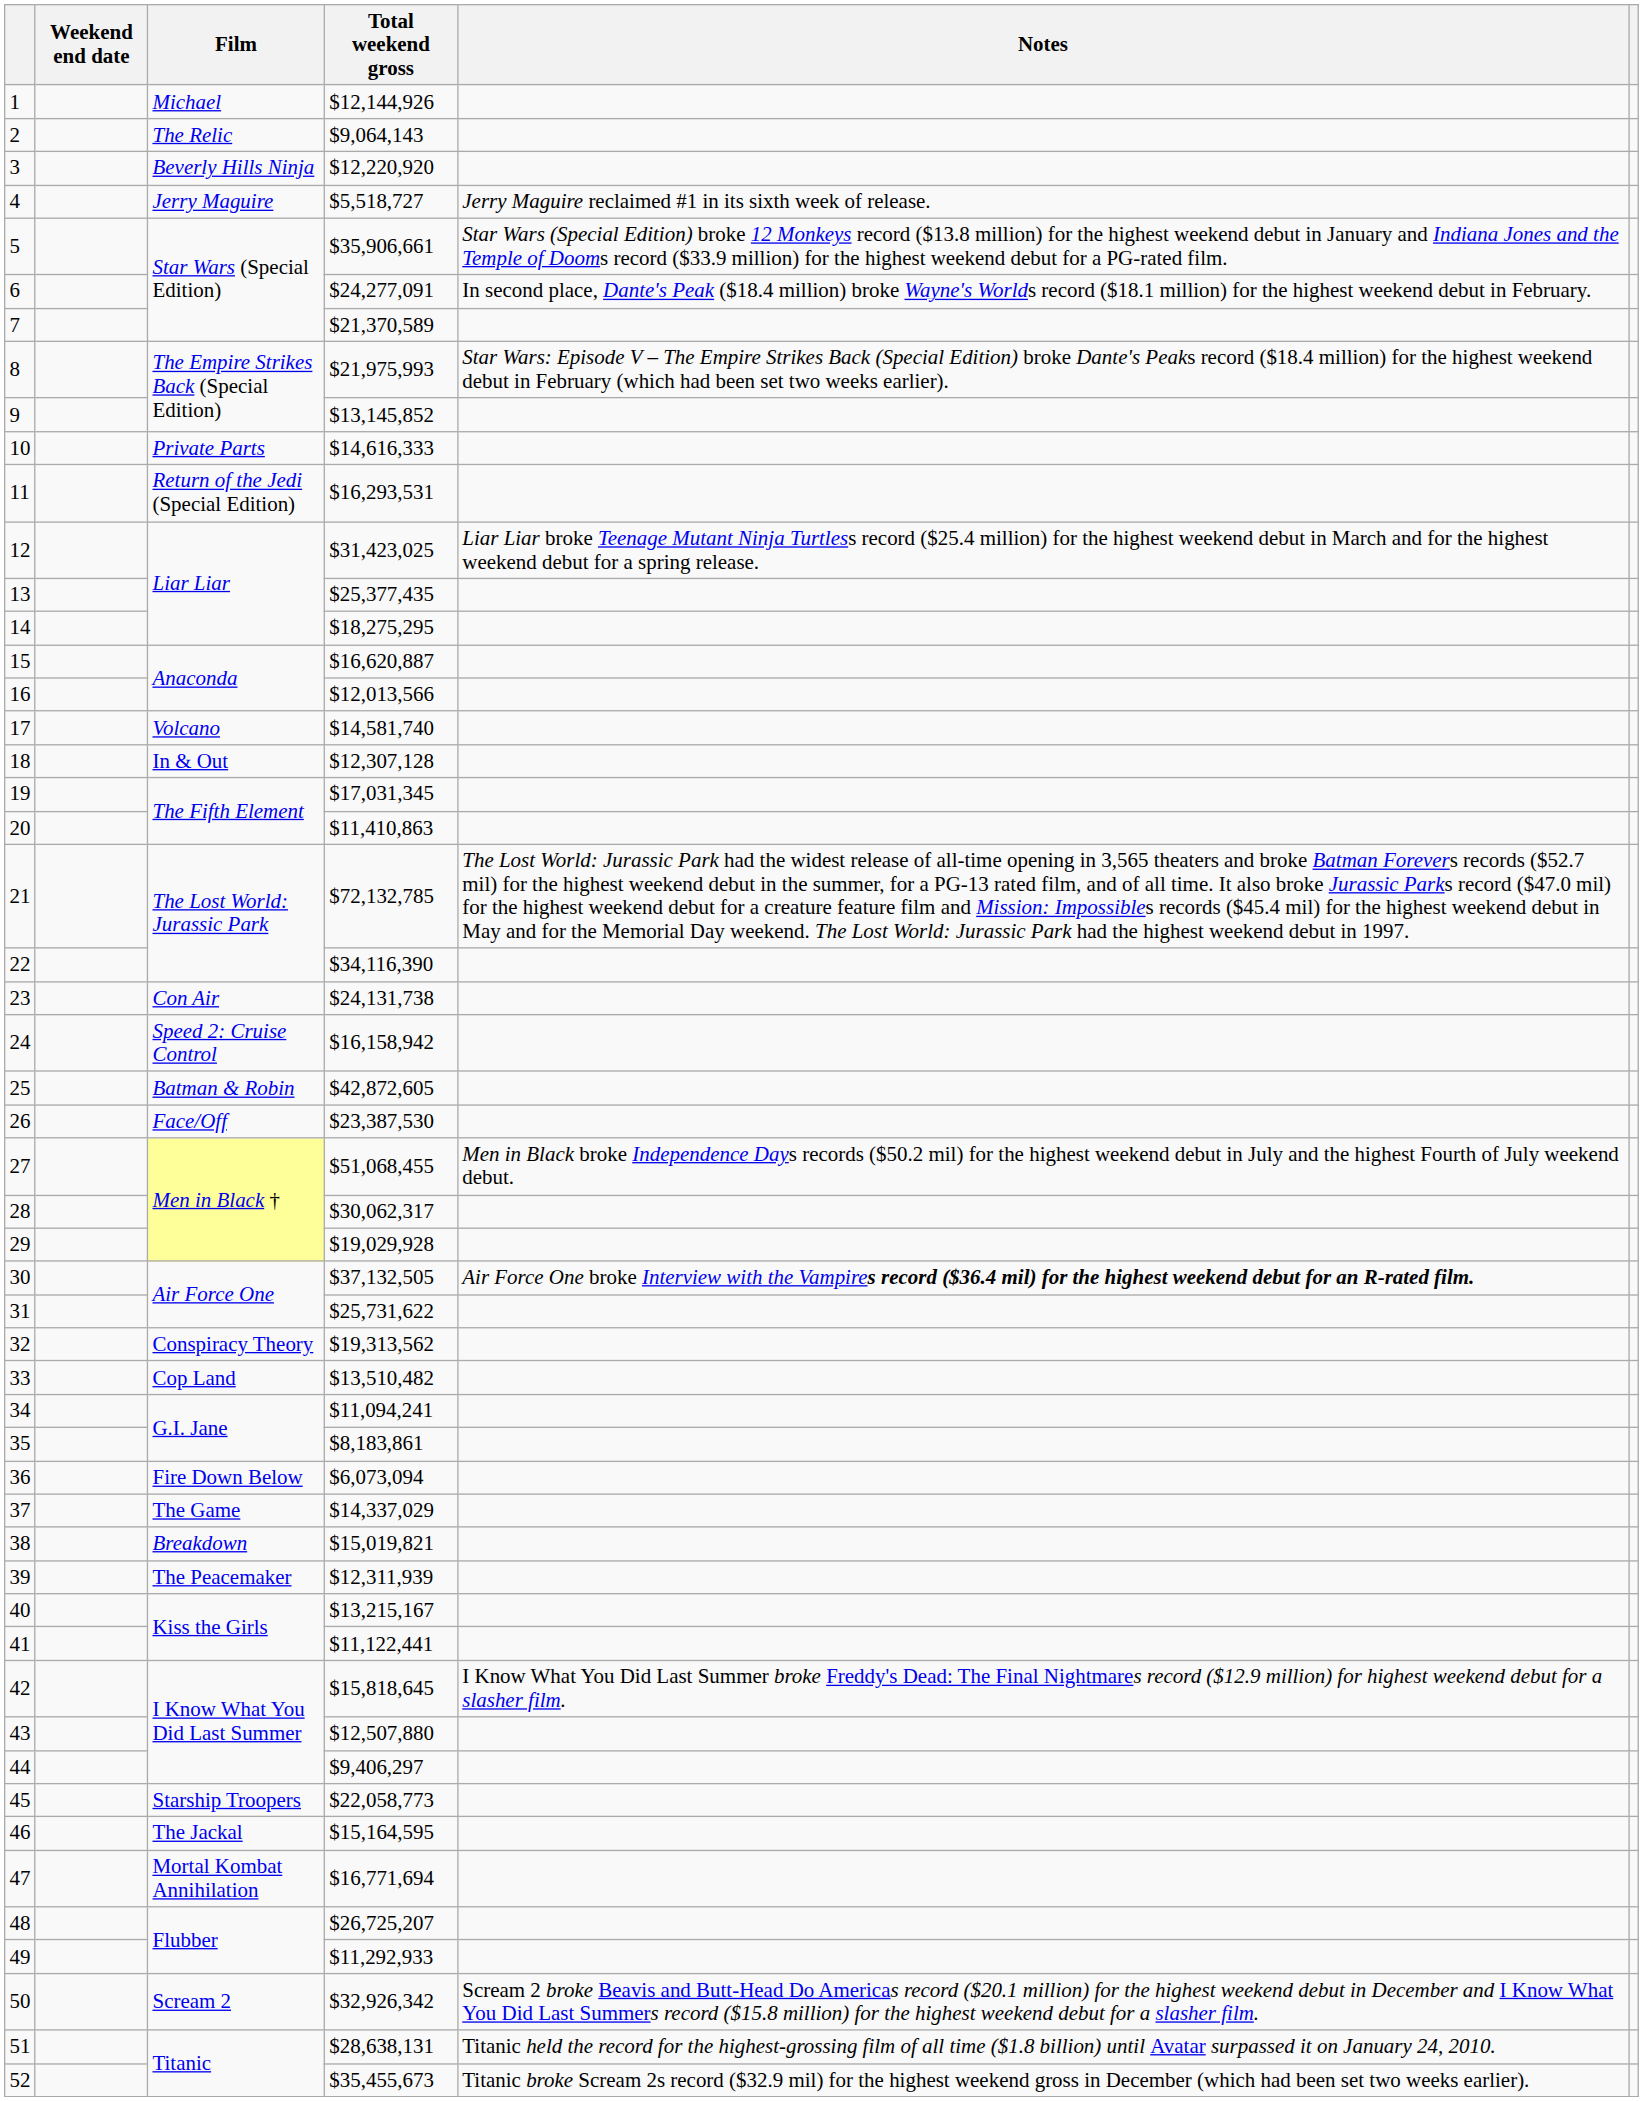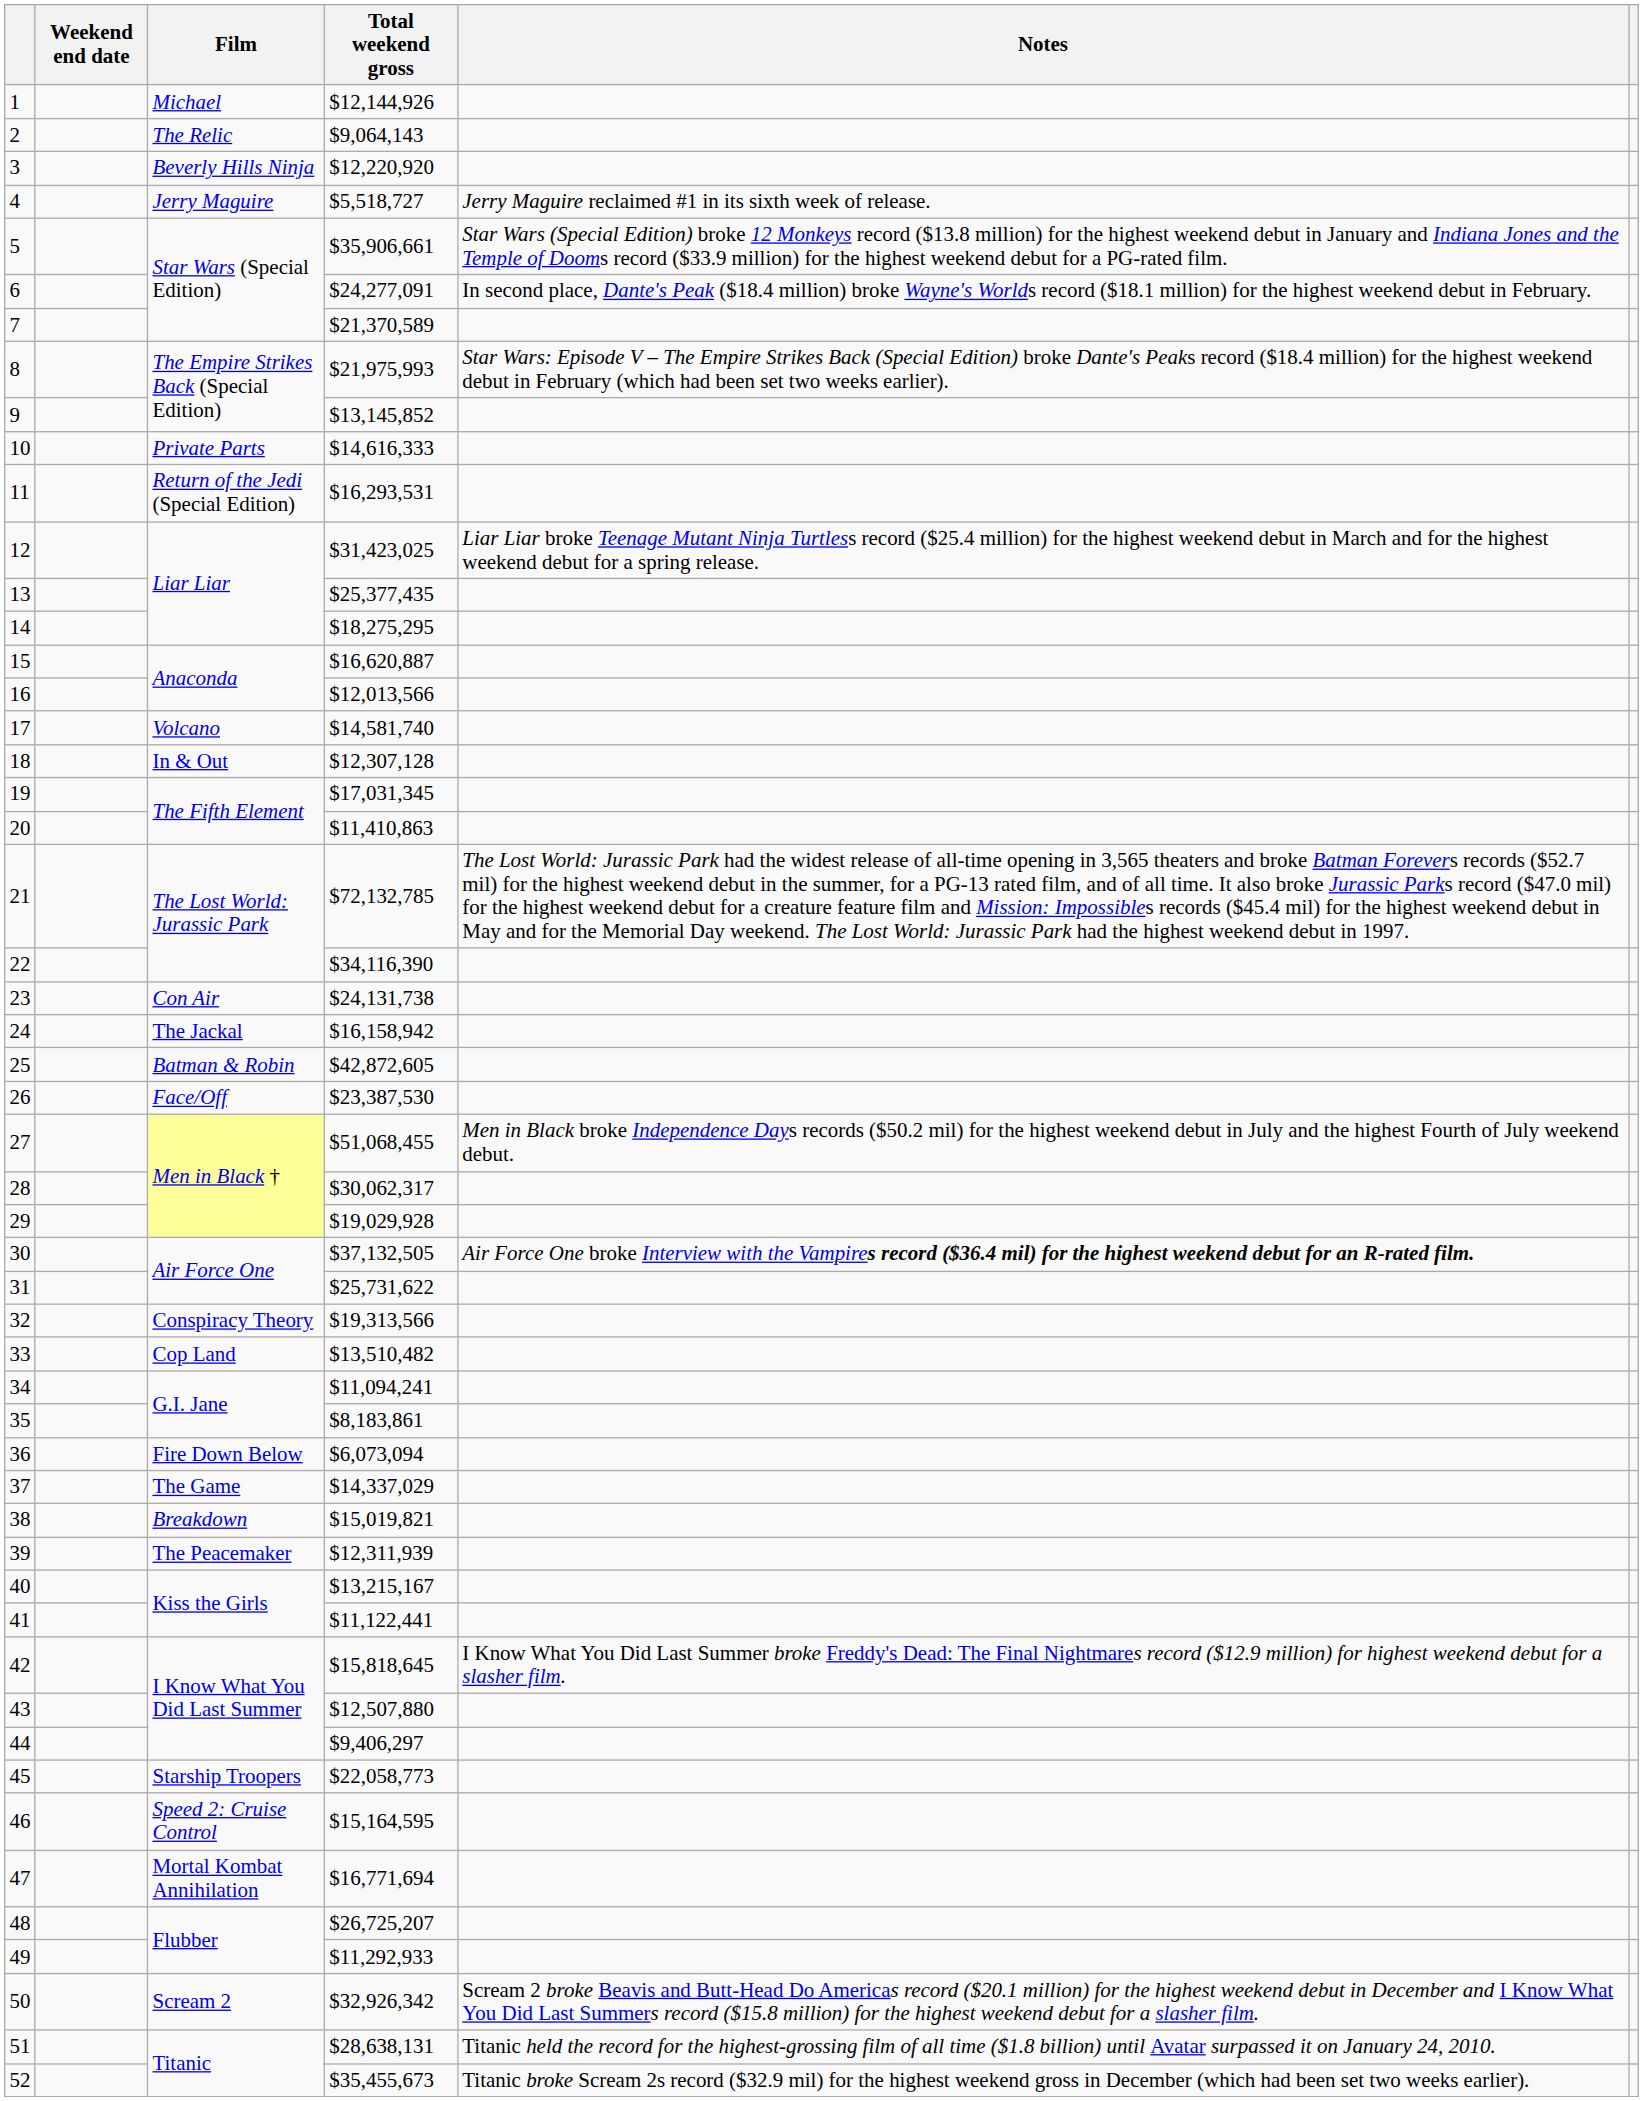 <table class="wikitable sortable">
 <tr>
 <th></th>
 <th>Weekend end date</th>
 <th>Film</th>
 <th>Total weekend gross</th>
 <th>Notes</th>
 <th class="unsortable"></th>
 </tr>
 <tr>
 <td>1</td>
 <td></td>
 <td><em><a href='#'>Michael</a></em></td>
 <td>$12,144,926</td>
 <td></td>
 <td></td>
 </tr>
 <tr>
 <td>2</td>
 <td></td>
 <td><em><a href='#'>The Relic</a></em></td>
 <td>$9,064,143</td>
 <td></td>
 <td></td>
 </tr>
 <tr>
 <td>3</td>
 <td></td>
 <td><em><a href='#'>Beverly Hills Ninja</a></em></td>
 <td>$12,220,920</td>
 <td></td>
 <td></td>
 </tr>
 <tr>
 <td>4</td>
 <td></td>
 <td><em><a href='#'>Jerry Maguire</a></em></td>
 <td>$5,518,727</td>
 <td><em>Jerry Maguire</em> reclaimed #1 in its sixth week of release.</td>
 <td></td>
 </tr>
 <tr>
 <td>5</td>
 <td></td>
 <td rowspan="3"><em><a href='#'>Star Wars</a></em> (Special Edition)</td>
 <td>$35,906,661</td>
 <td><em>Star Wars (Special Edition)</em> broke <em><a href='#'>12 Monkeys</a></em> record ($13.8 million) for the highest weekend debut in January and <em><a href='#'>Indiana Jones and the Temple of Doom</a></em>s record ($33.9 million) for the highest weekend debut for a PG-rated film.</td>
 <td></td>
 </tr>
 <tr>
 <td>6</td>
 <td></td>
 <td>$24,277,091</td>
 <td>In second place, <em><a href='#'>Dante's Peak</a></em> ($18.4 million) broke <em><a href='#'>Wayne's World</a></em>s record ($18.1 million) for the highest weekend debut in February.</td>
 <td></td>
 </tr>
 <tr>
 <td>7</td>
 <td></td>
 <td>$21,370,589</td>
 <td></td>
 <td></td>
 </tr>
 <tr>
 <td>8</td>
 <td></td>
 <td rowspan="2"><em><a href='#'>The Empire Strikes Back</a></em> (Special Edition)</td>
 <td>$21,975,993</td>
 <td><em>Star Wars: Episode V – The Empire Strikes Back (Special Edition)</em> broke <em>Dante's Peak</em>s record ($18.4 million) for the highest weekend debut in February (which had been set two weeks earlier).</td>
 <td></td>
 </tr>
 <tr>
 <td>9</td>
 <td></td>
 <td>$13,145,852</td>
 <td></td>
 <td></td>
 </tr>
 <tr>
 <td>10</td>
 <td></td>
 <td><em><a href='#'>Private Parts</a></em></td>
 <td>$14,616,333</td>
 <td></td>
 <td></td>
 </tr>
 <tr>
 <td>11</td>
 <td></td>
 <td><em><a href='#'>Return of the Jedi</a></em> (Special Edition)</td>
 <td>$16,293,531</td>
 <td></td>
 <td></td>
 </tr>
 <tr>
 <td>12</td>
 <td></td>
 <td rowspan="3"><em><a href='#'>Liar Liar</a></em></td>
 <td>$31,423,025</td>
 <td><em>Liar Liar</em> broke <em><a href='#'>Teenage Mutant Ninja Turtles</a></em>s record ($25.4 million) for the highest weekend debut in March and for the highest weekend debut for a spring release.</td>
 <td></td>
 </tr>
 <tr>
 <td>13</td>
 <td></td>
 <td>$25,377,435</td>
 <td></td>
 <td></td>
 </tr>
 <tr>
 <td>14</td>
 <td></td>
 <td>$18,275,295</td>
 <td></td>
 <td></td>
 </tr>
 <tr>
 <td>15</td>
 <td></td>
 <td rowspan="2"><em><a href='#'>Anaconda</a></em></td>
 <td>$16,620,887</td>
 <td></td>
 <td></td>
 </tr>
 <tr>
 <td>16</td>
 <td></td>
 <td>$12,013,566</td>
 <td></td>
 <td></td>
 </tr>
 <tr>
 <td>17</td>
 <td></td>
 <td><em><a href='#'>Volcano</a></em></td>
 <td>$14,581,740</td>
 <td></td>
 <td></td>
 </tr>
 <tr>
 <td>18</td>
 <td></td>
 <td></em><a href='#'>In & Out</a><em></td>
 <td>$12,307,128</td>
 <td></td>
 <td></td>
 </tr>
 <tr>
 <td>19</td>
 <td></td>
 <td rowspan="2"><em><a href='#'>The Fifth Element</a></em></td>
 <td>$17,031,345</td>
 <td></td>
 <td></td>
 </tr>
 <tr>
 <td>20</td>
 <td></td>
 <td>$11,410,863</td>
 <td></td>
 <td></td>
 </tr>
 <tr>
 <td>21</td>
 <td></td>
 <td rowspan="2"><em><a href='#'>The Lost World: Jurassic Park</a></em></td>
 <td>$72,132,785</td>
 <td><em>The Lost World: Jurassic Park</em> had the widest release of all-time opening in 3,565 theaters and broke <em><a href='#'>Batman Forever</a></em>s records ($52.7 mil) for the highest weekend debut in the summer, for a PG-13 rated film, and of all time. It also broke <em><a href='#'>Jurassic Park</a></em>s record ($47.0 mil) for the highest weekend debut for a creature feature film and <em><a href='#'>Mission: Impossible</a></em>s records ($45.4 mil) for the highest weekend debut in May and for the Memorial Day weekend. <em>The Lost World: Jurassic Park</em> had the highest weekend debut in 1997.</td>
 <td></td>
 </tr>
 <tr>
 <td>22</td>
 <td></td>
 <td>$34,116,390</td>
 <td></td>
 <td></td>
 </tr>
 <tr>
 <td>23</td>
 <td></td>
 <td><em><a href='#'>Con Air</a></em></td>
 <td>$24,131,738</td>
 <td></td>
 <td></td>
 </tr>
 <tr>
 <td>24</td>
 <td></td>
-<td><em><a href='#'>Speed 2: Cruise Control</a></em></td>
+<td></em><a href='#'>The Jackal</a><em></td>
 <td>$16,158,942</td>
 <td></td>
 <td></td>
 </tr>
 <tr>
 <td>25</td>
 <td></td>
 <td><em><a href='#'>Batman & Robin</a></em></td>
 <td>$42,872,605</td>
 <td></td>
 <td></td>
 </tr>
 <tr>
 <td>26</td>
 <td></td>
 <td><em><a href='#'>Face/Off</a></em></td>
 <td>$23,387,530</td>
 <td></td>
 <td></td>
 </tr>
 <tr>
 <td>27</td>
 <td></td>
 <td rowspan="3" style="background-color:#FFFF99"><em><a href='#'>Men in Black</a></em> †</td>
 <td>$51,068,455</td>
 <td><em>Men in Black</em> broke <em><a href='#'>Independence Day</a></em>s records ($50.2 mil) for the highest weekend debut in July and the highest Fourth of July weekend debut.</td>
 <td></td>
 </tr>
 <tr>
 <td>28</td>
 <td></td>
 <td>$30,062,317</td>
 <td></td>
 <td></td>
 </tr>
 <tr>
 <td>29</td>
 <td></td>
 <td>$19,029,928</td>
 <td></td>
 <td></td>
 </tr>
 <tr>
 <td>30</td>
 <td></td>
 <td rowspan="2"><em><a href='#'>Air Force One</a></em></td>
 <td>$37,132,505</td>
 <td><em>Air Force One</em> broke <em><a href='#'>Interview with the Vampire</a><strong>s record ($36.4 mil) for the highest weekend debut for an R-rated film.</td>
 <td></td>
 </tr>
 <tr>
 <td>31</td>
 <td></td>
 <td>$25,731,622</td>
 <td></td>
 <td></td>
 </tr>
 <tr>
 <td>32</td>
 <td></td>
 <td></em><a href='#'>Conspiracy Theory</a><em></td>
-<td>$19,313,562</td>
+<td>$19,313,566</td>
 <td></td>
 <td></td>
 </tr>
 <tr>
 <td>33</td>
 <td></td>
 <td></em><a href='#'>Cop Land</a><em></td>
 <td>$13,510,482</td>
 <td></td>
 <td></td>
 </tr>
 <tr>
 <td>34</td>
 <td></td>
 <td rowspan="2"></em><a href='#'>G.I. Jane</a><em></td>
 <td>$11,094,241</td>
 <td></td>
 <td></td>
 </tr>
 <tr>
 <td>35</td>
 <td></td>
 <td>$8,183,861</td>
 <td></td>
 <td></td>
 </tr>
 <tr>
 <td>36</td>
 <td></td>
 <td></em><a href='#'>Fire Down Below</a><em></td>
 <td>$6,073,094</td>
 <td></td>
 <td></td>
 </tr>
 <tr>
 <td>37</td>
 <td></td>
 <td></em><a href='#'>The Game</a><em></td>
 <td>$14,337,029</td>
 <td></td>
 <td></td>
 </tr>
 <tr>
 <td>38</td>
 <td></td>
 <td><em><a href='#'>Breakdown</a></em></td>
 <td>$15,019,821</td>
 <td></td>
 <td></td>
 </tr>
 <tr>
 <td>39</td>
 <td></td>
 <td></em><a href='#'>The Peacemaker</a><em></td>
 <td>$12,311,939</td>
 <td></td>
 <td></td>
 </tr>
 <tr>
 <td>40</td>
 <td></td>
 <td rowspan="2"></em><a href='#'>Kiss the Girls</a><em></td>
 <td>$13,215,167</td>
 <td></td>
 <td></td>
 </tr>
 <tr>
 <td>41</td>
 <td></td>
 <td>$11,122,441</td>
 <td></td>
 <td></td>
 </tr>
 <tr>
 <td>42</td>
 <td></td>
 <td rowspan="3"></em><a href='#'>I Know What You Did Last Summer</a><em></td>
 <td>$15,818,645</td>
 <td></em>I Know What You Did Last Summer<em> broke </em><a href='#'>Freddy's Dead: The Final Nightmare</a><em>s record ($12.9 million) for highest weekend debut for a <a href='#'>slasher film</a>.</td>
 <td></td>
 </tr>
 <tr>
 <td>43</td>
 <td></td>
 <td>$12,507,880</td>
 <td></td>
 <td></td>
 </tr>
 <tr>
 <td>44</td>
 <td></td>
 <td>$9,406,297</td>
 <td></td>
 <td></td>
 </tr>
 <tr>
 <td>45</td>
 <td></td>
 <td></em><a href='#'>Starship Troopers</a><em></td>
 <td>$22,058,773</td>
 <td></td>
 <td></td>
 </tr>
 <tr>
 <td>46</td>
 <td></td>
-<td></em><a href='#'>The Jackal</a><em></td>
+<td><em><a href='#'>Speed 2: Cruise Control</a></em></td>
 <td>$15,164,595</td>
 <td></td>
 <td></td>
 </tr>
 <tr>
 <td>47</td>
 <td></td>
 <td></em><a href='#'>Mortal Kombat Annihilation</a><em></td>
 <td>$16,771,694</td>
 <td></td>
 <td></td>
 </tr>
 <tr>
 <td>48</td>
 <td></td>
 <td rowspan="2"></em><a href='#'>Flubber</a><em></td>
 <td>$26,725,207</td>
 <td></td>
 <td></td>
 </tr>
 <tr>
 <td>49</td>
 <td></td>
 <td>$11,292,933</td>
 <td></td>
 <td></td>
 </tr>
 <tr>
 <td>50</td>
 <td></td>
 <td></em><a href='#'>Scream 2</a><em></td>
 <td>$32,926,342</td>
 <td></em>Scream 2<em> broke </em><a href='#'>Beavis and Butt-Head Do America</a><em>s record ($20.1 million) for the highest weekend debut in December and </em><a href='#'>I Know What You Did Last Summer</a><em>s record ($15.8 million) for the highest weekend debut for a <a href='#'>slasher film</a>.</td>
 <td></td>
 </tr>
 <tr>
 <td>51</td>
 <td></td>
 <td rowspan="2"></em><a href='#'>Titanic</a><em></td>
 <td>$28,638,131</td>
 <td></em>Titanic<em> held the record for the highest-grossing film of all time ($1.8 billion) until </em><a href='#'>Avatar</a><em> surpassed it on January 24, 2010.</td>
 <td></td>
 </tr>
 <tr>
 <td>52</td>
 <td></td>
 <td>$35,455,673</td>
 <td></em>Titanic<em> broke </em>Scream 2</strong>s record ($32.9 mil) for the highest weekend gross in December (which had been set two weeks earlier).</td>
 <td></td>
 </tr>
 <tr>
 </tr>
 </table>
